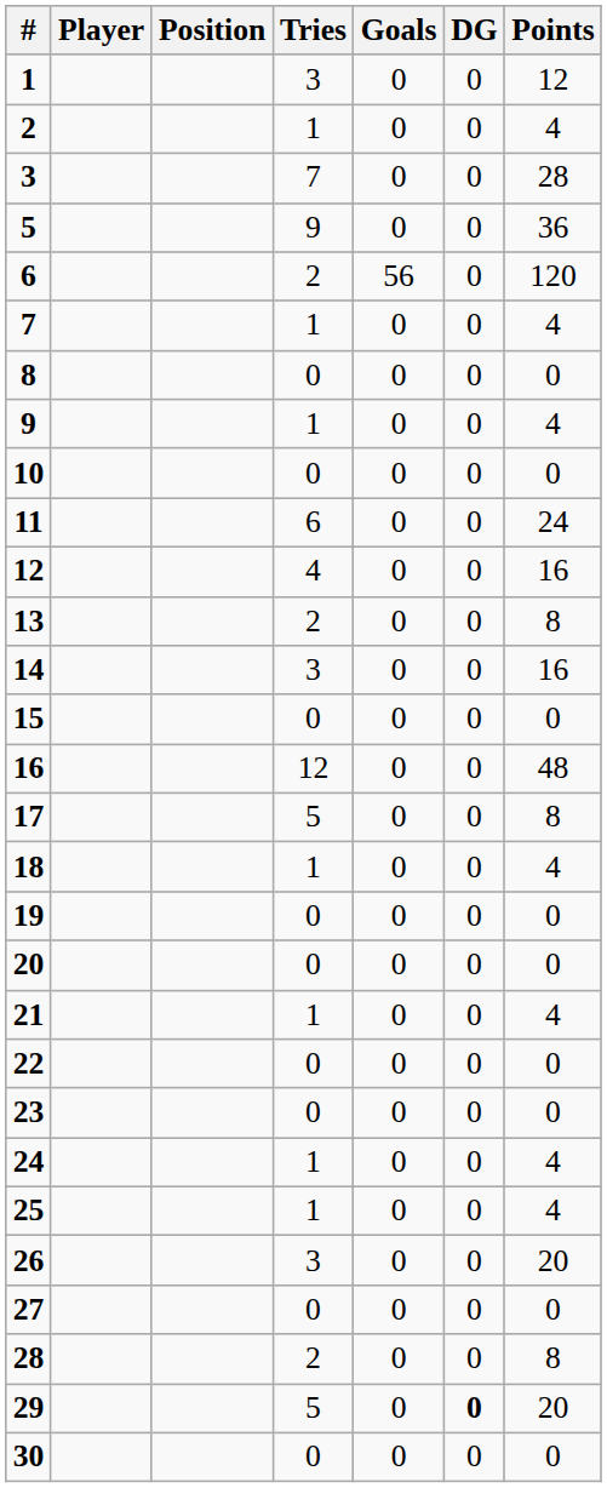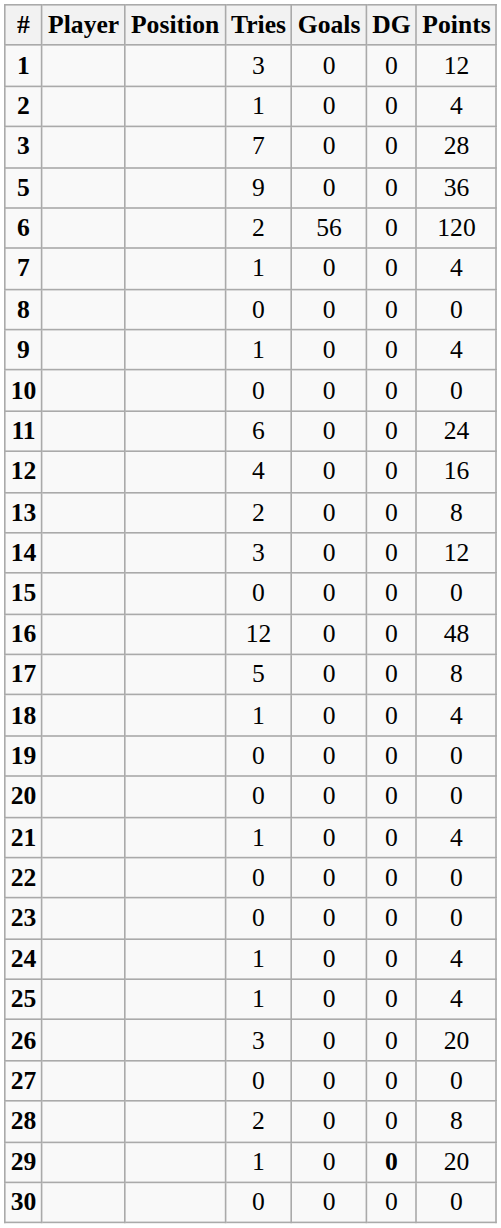 <table class="wikitable sortable" style="text-align:center;">
 <tr>
 <th>#</th>
 <th>Player</th>
 <th>Position</th>
 <th>Tries</th>
 <th>Goals</th>
 <th>DG</th>
 <th>Points</th>
 </tr>
 <tr>
 <td><strong>1</strong></td>
 <td style="text-align:left;"></td>
 <td></td>
 <td>3</td>
 <td>0</td>
 <td>0</td>
 <td>12</td>
 </tr>
 <tr>
 <td><strong>2</strong></td>
 <td style="text-align:left;"></td>
 <td></td>
 <td>1</td>
 <td>0</td>
 <td>0</td>
 <td>4</td>
 </tr>
 <tr>
 <td><strong>3</strong></td>
 <td style="text-align:left;"></td>
 <td></td>
 <td>7</td>
 <td>0</td>
 <td>0</td>
 <td>28</td>
 </tr>
 <tr>
 <td><strong>5</strong></td>
 <td style="text-align:left;"></td>
 <td></td>
 <td>9</td>
 <td>0</td>
 <td>0</td>
 <td>36</td>
 </tr>
 <tr>
 <td><strong>6</strong></td>
 <td style="text-align:left;"></td>
 <td></td>
 <td>2</td>
 <td>56</td>
 <td>0</td>
 <td>120</td>
 </tr>
 <tr>
 <td><strong>7</strong></td>
 <td style="text-align:left;"></td>
 <td></td>
 <td>1</td>
 <td>0</td>
 <td>0</td>
 <td>4</td>
 </tr>
 <tr>
 <td><strong>8</strong></td>
 <td style="text-align:left;"></td>
 <td></td>
 <td>0</td>
 <td>0</td>
 <td>0</td>
 <td>0</td>
 </tr>
 <tr>
 <td><strong>9</strong></td>
 <td style="text-align:left;"></td>
 <td></td>
 <td>1</td>
 <td>0</td>
 <td>0</td>
 <td>4</td>
 </tr>
 <tr>
 <td><strong>10</strong></td>
 <td style="text-align:left;"></td>
 <td></td>
 <td>0</td>
 <td>0</td>
 <td>0</td>
 <td>0</td>
 </tr>
 <tr>
 <td><strong>11</strong></td>
 <td style="text-align:left;"></td>
 <td></td>
 <td>6</td>
 <td>0</td>
 <td>0</td>
 <td>24</td>
 </tr>
 <tr>
 <td><strong>12</strong></td>
 <td style="text-align:left;"></td>
 <td></td>
 <td>4</td>
 <td>0</td>
 <td>0</td>
 <td>16</td>
 </tr>
 <tr>
 <td><strong>13</strong></td>
 <td style="text-align:left;"></td>
 <td></td>
 <td>2</td>
 <td>0</td>
 <td>0</td>
 <td>8</td>
 </tr>
 <tr>
 <td><strong>14</strong></td>
 <td style="text-align:left;"></td>
 <td></td>
 <td>3</td>
 <td>0</td>
 <td>0</td>
-<td>16</td>
+<td>12</td>
 </tr>
 <tr>
 <td><strong>15</strong></td>
 <td style="text-align:left;"></td>
 <td></td>
 <td>0</td>
 <td>0</td>
 <td>0</td>
 <td>0</td>
 </tr>
 <tr>
 <td><strong>16</strong></td>
 <td style="text-align:left;"></td>
 <td></td>
 <td>12</td>
 <td>0</td>
 <td>0</td>
 <td>48</td>
 </tr>
 <tr>
 <td><strong>17</strong></td>
 <td style="text-align:left;"></td>
 <td></td>
 <td>5</td>
 <td>0</td>
 <td>0</td>
 <td>8</td>
 </tr>
 <tr>
 <td><strong>18</strong></td>
 <td style="text-align:left;"></td>
 <td></td>
 <td>1</td>
 <td>0</td>
 <td>0</td>
 <td>4</td>
 </tr>
 <tr>
 <td><strong>19</strong></td>
 <td style="text-align:left;"></td>
 <td></td>
 <td>0</td>
 <td>0</td>
 <td>0</td>
 <td>0</td>
 </tr>
 <tr>
 <td><strong>20</strong></td>
 <td style="text-align:left;"></td>
 <td></td>
 <td>0</td>
 <td>0</td>
 <td>0</td>
 <td>0</td>
 </tr>
 <tr>
 <td><strong>21</strong></td>
 <td style="text-align:left;"></td>
 <td></td>
 <td>1</td>
 <td>0</td>
 <td>0</td>
 <td>4</td>
 </tr>
 <tr>
 <td><strong>22</strong></td>
 <td style="text-align:left;"></td>
 <td></td>
 <td>0</td>
 <td>0</td>
 <td>0</td>
 <td>0</td>
 </tr>
 <tr>
 <td><strong>23</strong></td>
 <td style="text-align:left;"></td>
 <td></td>
 <td>0</td>
 <td>0</td>
 <td>0</td>
 <td>0</td>
 </tr>
 <tr>
 <td><strong>24</strong></td>
 <td style="text-align:left;"></td>
 <td></td>
 <td>1</td>
 <td>0</td>
 <td>0</td>
 <td>4</td>
 </tr>
 <tr>
 <td><strong>25</strong></td>
 <td style="text-align:left;"></td>
 <td></td>
 <td>1</td>
 <td>0</td>
 <td>0</td>
 <td>4</td>
 </tr>
 <tr>
 <td><strong>26</strong></td>
 <td style="text-align:left;"></td>
 <td></td>
 <td>3</td>
 <td>0</td>
 <td>0</td>
 <td>20</td>
 </tr>
 <tr>
 <td><strong>27</strong></td>
 <td style="text-align:left;"></td>
 <td></td>
 <td>0</td>
 <td>0</td>
 <td>0</td>
 <td>0</td>
 </tr>
 <tr>
 <td><strong>28</strong></td>
 <td style="text-align:left;"></td>
 <td></td>
 <td>2</td>
 <td>0</td>
 <td>0</td>
 <td>8</td>
 </tr>
 <tr>
 <td><strong>29</strong></td>
 <td style="text-align:left;"></td>
 <td></td>
-<td>5</td>
+<td>1</td>
 <td>0</td>
 <td><strong>0</strong></td>
 <td>20</td>
 </tr>
 <tr>
 <td><strong>30</strong></td>
 <td style="text-align:left;"></td>
 <td></td>
 <td>0</td>
 <td>0</td>
 <td>0</td>
 <td>0</td>
 </tr>
 </table>
